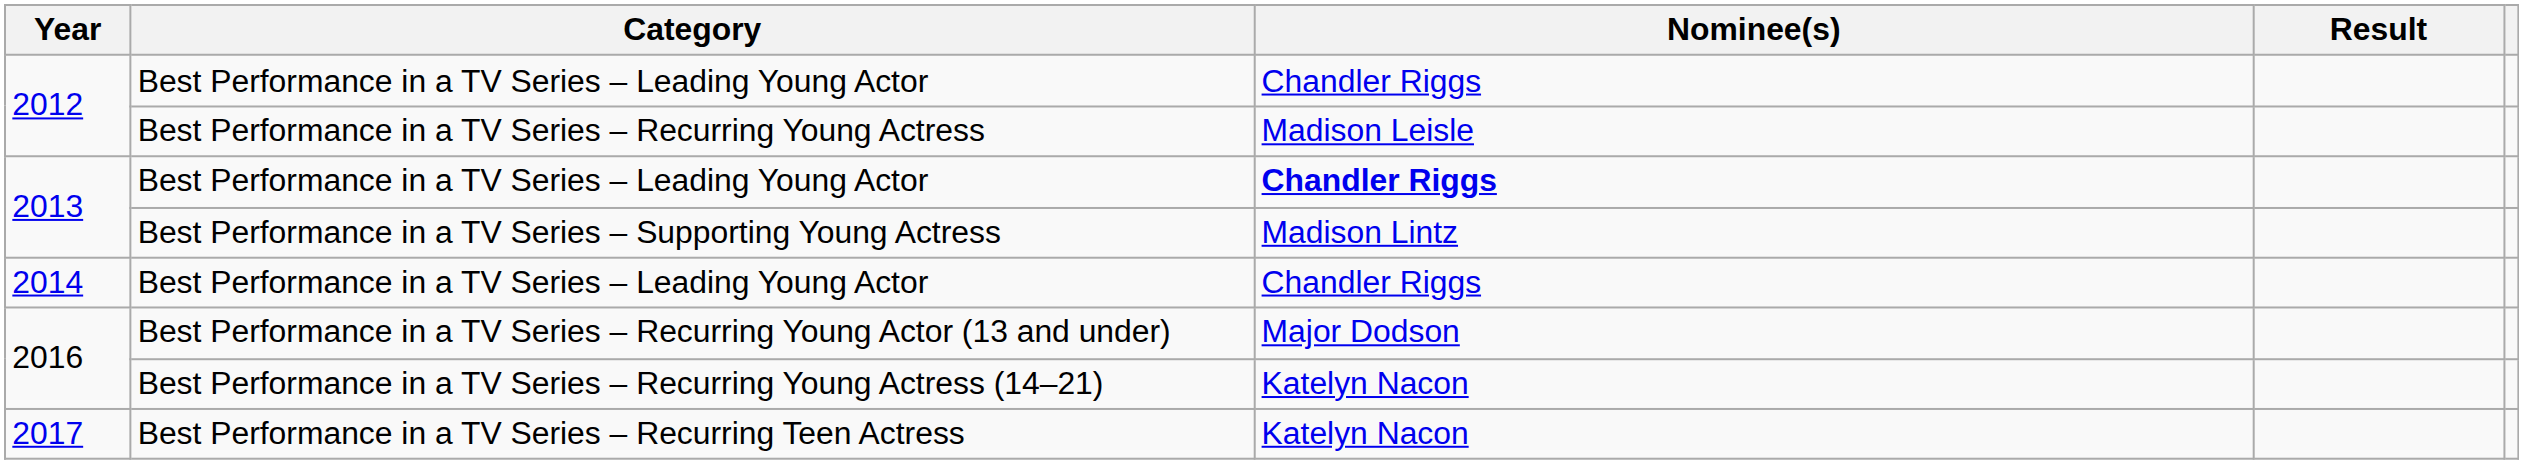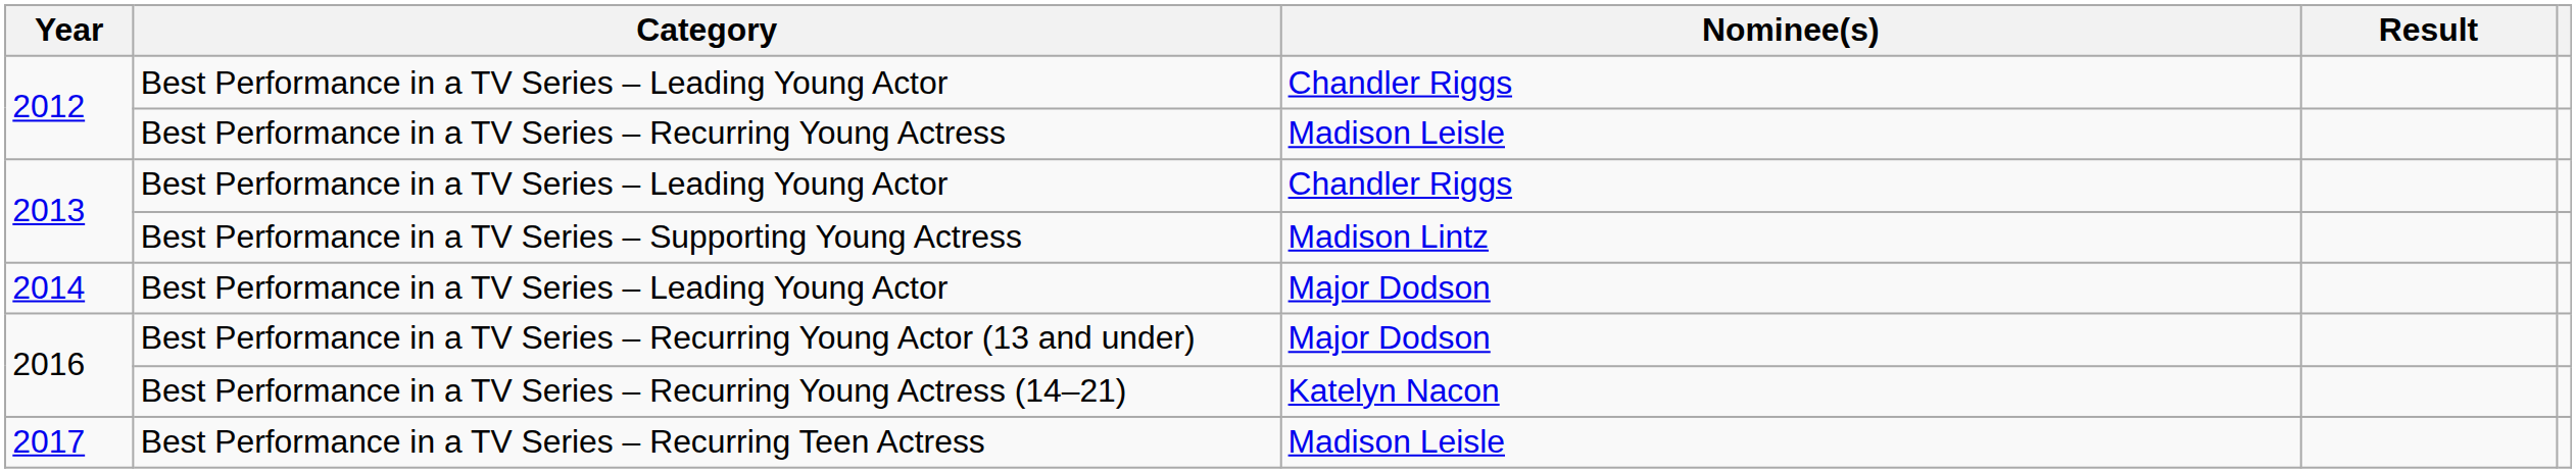 <table class="wikitable" width=100%>
 <tr>
 <th width=5%>Year</th>
 <th width=45%>Category</th>
 <th width=40%>Nominee(s)</th>
 <th width=10%>Result</th>
 <th width=5%></th>
 </tr>
 <tr>
 <td rowspan=2><a href='#'>2012</a></td>
 <td>Best Performance in a TV Series – Leading Young Actor</td>
 <td><a href='#'>Chandler Riggs</a></td>
 <td></td>
 <td></td>
 </tr>
 <tr>
 <td>Best Performance in a TV Series – Recurring Young Actress</td>
 <td><a href='#'>Madison Leisle</a></td>
 <td></td>
 <td></td>
 </tr>
 <tr>
 <td rowspan=2><a href='#'>2013</a></td>
 <td>Best Performance in a TV Series – Leading Young Actor</td>
-<td><strong><a href='#'>Chandler Riggs</a></strong></td>
+<td><a href='#'>Chandler Riggs</a></td>
 <td></td>
 <td></td>
 </tr>
 <tr>
 <td>Best Performance in a TV Series – Supporting Young Actress</td>
 <td><a href='#'>Madison Lintz</a></td>
 <td></td>
 <td></td>
 </tr>
 <tr>
 <td><a href='#'>2014</a></td>
 <td>Best Performance in a TV Series – Leading Young Actor</td>
-<td><a href='#'>Chandler Riggs</a></td>
+<td><a href='#'>Major Dodson</a></td>
 <td></td>
 <td></td>
 </tr>
 <tr>
 <td rowspan=2>2016</td>
 <td>Best Performance in a TV Series – Recurring Young Actor (13 and under)</td>
 <td><a href='#'>Major Dodson</a></td>
 <td></td>
 <td></td>
 </tr>
 <tr>
 <td>Best Performance in a TV Series – Recurring Young Actress (14–21)</td>
 <td><a href='#'>Katelyn Nacon</a></td>
 <td></td>
 <td></td>
 </tr>
 <tr>
 <td><a href='#'>2017</a></td>
 <td>Best Performance in a TV Series – Recurring Teen Actress</td>
-<td><a href='#'>Katelyn Nacon</a></td>
+<td><a href='#'>Madison Leisle</a></td>
 <td></td>
 <td></td>
 </tr>
 </table>
